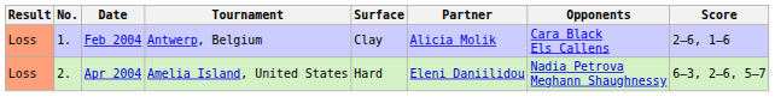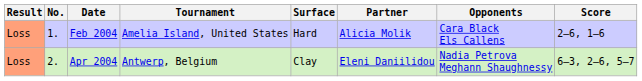 <table class="sortable wikitable">
 <tr>
 <th>Result</th>
 <th>No.</th>
 <th>Date</th>
 <th>Tournament</th>
 <th>Surface</th>
 <th>Partner</th>
 <th>Opponents</th>
 <th>Score</th>
 </tr>
 <tr style="background:#ccccff;">
 <td style="background:#ffa07a;">Loss</td>
 <td>1.</td>
 <td><a href='#'>Feb 2004</a></td>
-<td><a href='#'>Antwerp</a>, Belgium</td>
-<td>Clay</td>
+<td><a href='#'>Amelia Island</a>, United States</td>
+<td>Hard</td>
 <td> <a href='#'>Alicia Molik</a></td>
 <td> <a href='#'>Cara Black</a><br> <a href='#'>Els Callens</a></td>
 <td>2–6, 1–6</td>
 </tr>
 <tr style="background:#d4f1c5;">
 <td style="background:#ffa07a;">Loss</td>
 <td>2.</td>
 <td><a href='#'>Apr 2004</a></td>
-<td><a href='#'>Amelia Island</a>, United States</td>
-<td>Hard</td>
+<td><a href='#'>Antwerp</a>, Belgium</td>
+<td>Clay</td>
 <td> <a href='#'>Eleni Daniilidou</a></td>
 <td> <a href='#'>Nadia Petrova</a><br> <a href='#'>Meghann Shaughnessy</a></td>
 <td>6–3, 2–6, 5–7</td>
 </tr>
 </table>
